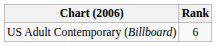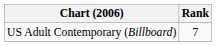 <table class="wikitable">
 <tr>
 <th>Chart (2006)</th>
 <th>Rank</th>
 </tr>
 <tr>
 <td>US Adult Contemporary (<em>Billboard</em>)</td>
-<td style="text-align:center;">6</td>
+<td style="text-align:center;">7</td>
 </tr>
 </table>
